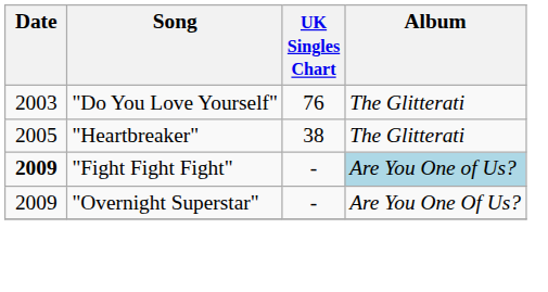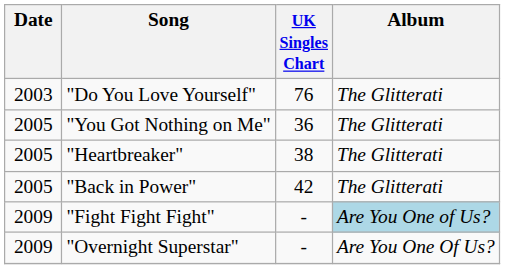 <table class="wikitable">
 <tr>
 <th align="center" valign="top" width="40">Date</th>
 <th align="left" valign="top">Song</th>
 <th align="center" valign="top" width="40"><small><a href='#'>UK Singles Chart</a></small></th>
 <th align="left" valign="top">Album</th>
 </tr>
 <tr>
 <td align="center" valign="top">2003</td>
 <td align="left" valign="top">"Do You Love Yourself"</td>
 <td align="center" valign="top">76</td>
 <td align="left" valign="top"><em>The Glitterati</em></td>
 </tr>
 <tr>
 <td align="center" valign="top">2005</td>
+<td align="left" valign="top">"You Got Nothing on Me"</td>
+<td align="center" valign="top">36</td>
+<td align="left" valign="top"><em>The Glitterati</em></td>
+</tr>
+<tr>
+<td align="center" valign="top">2005</td>
 <td align="left" valign="top">"Heartbreaker"</td>
 <td align="center" valign="top">38</td>
 <td align="left" valign="top"><em>The Glitterati</em></td>
 </tr>
 <tr>
-<td align="center" valign="top"><strong>2009</strong></td>
+<td align="center" valign="top">2005</td>
+<td align="left" valign="top">"Back in Power"</td>
+<td align="center" valign="top">42</td>
+<td align="left" valign="top"><em>The Glitterati</em></td>
+</tr>
+<tr>
+<td align="center" valign="top">2009</td>
 <td align="left" valign="top">"Fight Fight Fight"</td>
 <td align="center" valign="top">-</td>
 <td align="left" valign="top" style="background: lightblue;"><em>Are You One of Us?</em></td>
 </tr>
 <tr>
 <td align="center" valign="top">2009</td>
 <td align="left" valign="top">"Overnight Superstar"</td>
 <td align="center" valign="top">-</td>
 <td align="left" valign="top"><em>Are You One Of Us?</em></td>
 </tr>
 <tr>
 </tr>
 </table>
